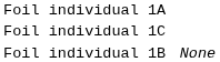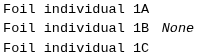 <table>
 <tr>
 <td>Foil individual 1A<br></td>
-<td></td>
-<td></td>
-<td></td>
-</tr>
-<tr>
-<td>Foil individual 1C<br></td>
 <td></td>
 <td></td>
 <td></td>
 </tr>
 <tr>
 <td>Foil individual 1B<br></td>
 <td></td>
 <td></td>
 <td align="center"><em>None</em></td>
 </tr>
+<tr>
+<td>Foil individual 1C<br></td>
+<td></td>
+<td></td>
+<td></td>
+</tr>
 </table>
